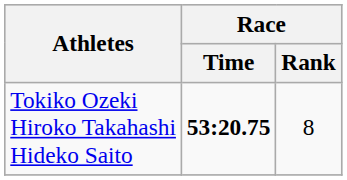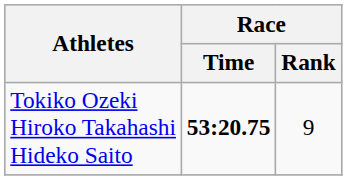 <table class="wikitable" border="1" style="font-size:90%">
 <tr>
 <th rowspan=2>Athletes</th>
 <th colspan=2>Race</th>
 </tr>
 <tr>
 <th>Time</th>
 <th>Rank</th>
 </tr>
 <tr>
 <td><a href='#'>Tokiko Ozeki</a><br><a href='#'>Hiroko Takahashi</a><br><a href='#'>Hideko Saito</a></td>
 <td align=center><strong>53:20.75</strong></td>
-<td align=center>8</td>
+<td align=center>9</td>
 </tr>
 </table>
